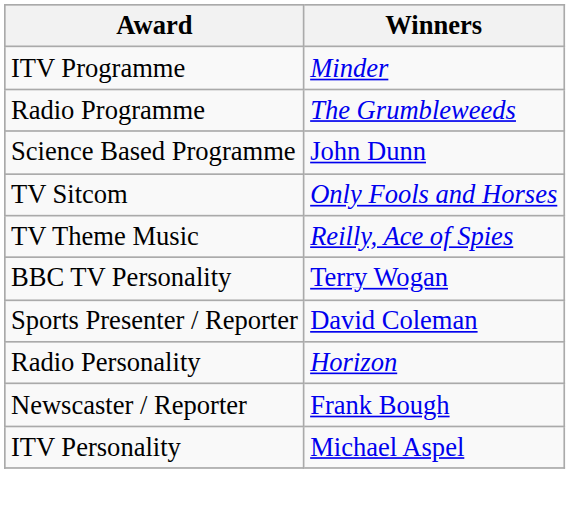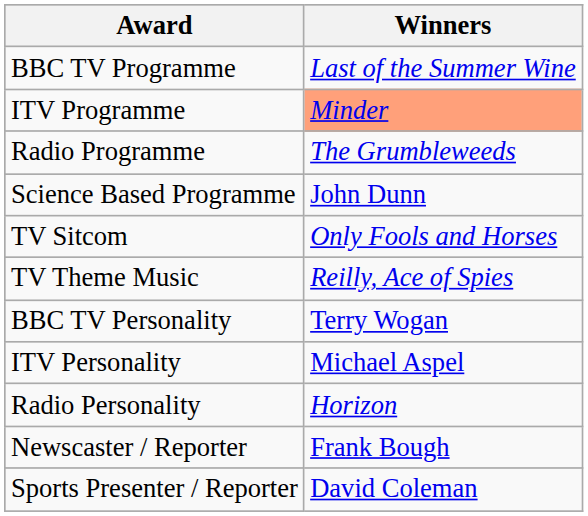 <table class="wikitable">
 <tr>
 <th>Award</th>
 <th>Winners</th>
 </tr>
 <tr>
+<td>BBC TV Programme</td>
+<td><em><a href='#'>Last of the Summer Wine</a></em></td>
+</tr>
+<tr>
 <td>ITV Programme</td>
-<td><em><a href='#'>Minder</a></em></td>
+<td style="background: lightsalmon;"><em><a href='#'>Minder</a></em></td>
 </tr>
 <tr>
 <td>Radio Programme</td>
 <td><em><a href='#'>The Grumbleweeds</a></em></td>
 </tr>
 <tr>
 <td>Science Based Programme</td>
 <td><a href='#'>John Dunn</a></td>
 </tr>
 <tr>
 <td>TV Sitcom</td>
 <td><em><a href='#'>Only Fools and Horses</a></em></td>
 </tr>
 <tr>
 <td>TV Theme Music</td>
 <td><em><a href='#'>Reilly, Ace of Spies</a></em></td>
 </tr>
 <tr>
 <td>BBC TV Personality</td>
 <td><a href='#'>Terry Wogan</a></td>
 </tr>
 <tr>
-<td>Sports Presenter / Reporter</td>
-<td><a href='#'>David Coleman</a></td>
+<td>ITV Personality</td>
+<td><a href='#'>Michael Aspel</a></td>
 </tr>
 <tr>
 <td>Radio Personality</td>
 <td><em><a href='#'>Horizon</a></em></td>
 </tr>
 <tr>
 <td>Newscaster / Reporter</td>
 <td><a href='#'>Frank Bough</a></td>
 </tr>
 <tr>
-<td>ITV Personality</td>
-<td><a href='#'>Michael Aspel</a></td>
+<td>Sports Presenter / Reporter</td>
+<td><a href='#'>David Coleman</a></td>
 </tr>
 </table>
